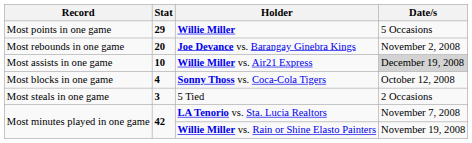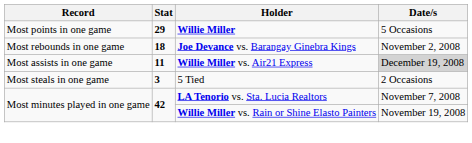 <table class=wikitable>
 <tr>
 <th>Record</th>
 <th>Stat</th>
 <th>Holder</th>
 <th>Date/s</th>
 </tr>
 <tr>
 <td>Most points in one game</td>
 <td><strong>29</strong></td>
 <td><strong><a href='#'>Willie Miller</a></strong></td>
 <td>5 Occasions</td>
 </tr>
 <tr>
 <td>Most rebounds in one game</td>
-<td><strong>20</strong></td>
+<td><strong>18</strong></td>
 <td><strong><a href='#'>Joe Devance</a></strong> vs. <a href='#'>Barangay Ginebra Kings</a></td>
 <td>November 2, 2008</td>
 </tr>
 <tr>
 <td>Most assists in one game</td>
-<td><strong>10</strong></td>
+<td><strong>11</strong></td>
 <td><strong><a href='#'>Willie Miller</a></strong> vs. <a href='#'>Air21 Express</a></td>
 <td style="background: lightgrey;">December 19, 2008</td>
-</tr>
-<tr>
-<td>Most blocks in one game</td>
-<td><strong>4</strong></td>
-<td><strong><a href='#'>Sonny Thoss</a></strong> vs. <a href='#'>Coca-Cola Tigers</a></td>
-<td>October 12, 2008</td>
 </tr>
 <tr>
 <td>Most steals in one game</td>
 <td><strong>3</strong></td>
 <td>5 Tied</td>
 <td>2 Occasions</td>
 </tr>
 <tr>
 <td rowspan=2>Most minutes played in one game</td>
 <td rowspan=2><strong>42</strong></td>
 <td><strong><a href='#'>LA Tenorio</a></strong> vs. <a href='#'>Sta. Lucia Realtors</a></td>
 <td>November 7, 2008</td>
 </tr>
 <tr>
 <td><strong><a href='#'>Willie Miller</a></strong> vs. <a href='#'>Rain or Shine Elasto Painters</a></td>
 <td>November 19, 2008</td>
 </tr>
 </table>
